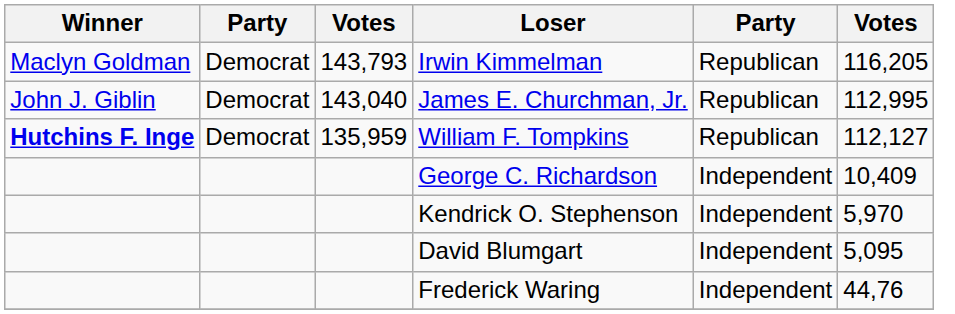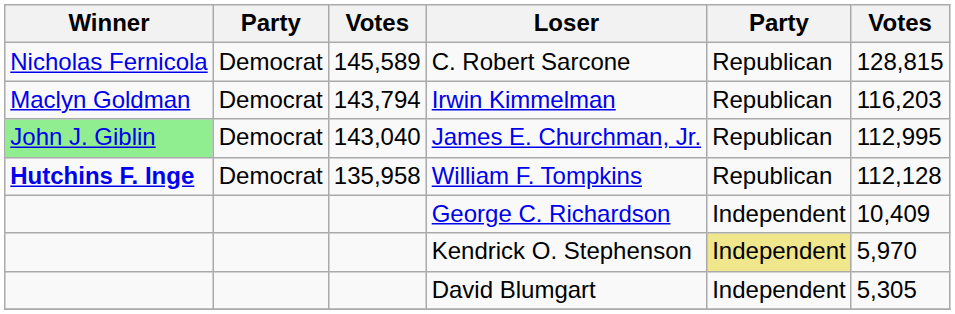 <table class="wikitable">
 <tr>
 <th>Winner</th>
 <th>Party</th>
 <th>Votes</th>
 <th>Loser</th>
 <th>Party</th>
 <th>Votes</th>
 </tr>
 <tr>
+<td><a href='#'>Nicholas Fernicola</a></td>
+<td>Democrat</td>
+<td>145,589</td>
+<td>C. Robert Sarcone</td>
+<td>Republican</td>
+<td>128,815</td>
+</tr>
+<tr>
 <td><a href='#'>Maclyn Goldman</a></td>
 <td>Democrat</td>
-<td>143,793</td>
+<td>143,794</td>
 <td><a href='#'>Irwin Kimmelman</a></td>
 <td>Republican</td>
-<td>116,205</td>
+<td>116,203</td>
 </tr>
 <tr>
-<td><a href='#'>John J. Giblin</a></td>
+<td style="background: lightgreen;"><a href='#'>John J. Giblin</a></td>
 <td>Democrat</td>
 <td>143,040</td>
 <td><a href='#'>James E. Churchman, Jr.</a></td>
 <td>Republican</td>
 <td>112,995</td>
 </tr>
 <tr>
 <td><strong><a href='#'>Hutchins F. Inge</a></strong></td>
 <td>Democrat</td>
-<td>135,959</td>
+<td>135,958</td>
 <td><a href='#'>William F. Tompkins</a></td>
 <td>Republican</td>
-<td>112,127</td>
+<td>112,128</td>
 </tr>
 <tr>
 <td></td>
 <td></td>
 <td></td>
 <td><a href='#'>George C. Richardson</a></td>
 <td>Independent</td>
 <td>10,409</td>
 </tr>
 <tr>
 <td></td>
 <td></td>
 <td></td>
 <td>Kendrick O. Stephenson</td>
-<td>Independent</td>
+<td style="background: khaki;">Independent</td>
 <td>5,970</td>
 </tr>
 <tr>
 <td></td>
 <td></td>
 <td></td>
 <td>David Blumgart</td>
 <td>Independent</td>
-<td>5,095</td>
-</tr>
-<tr>
-<td></td>
-<td></td>
-<td></td>
-<td>Frederick Waring</td>
-<td>Independent</td>
-<td>44,76</td>
+<td>5,305</td>
 </tr>
 <tr>
 </tr>
 </table>
